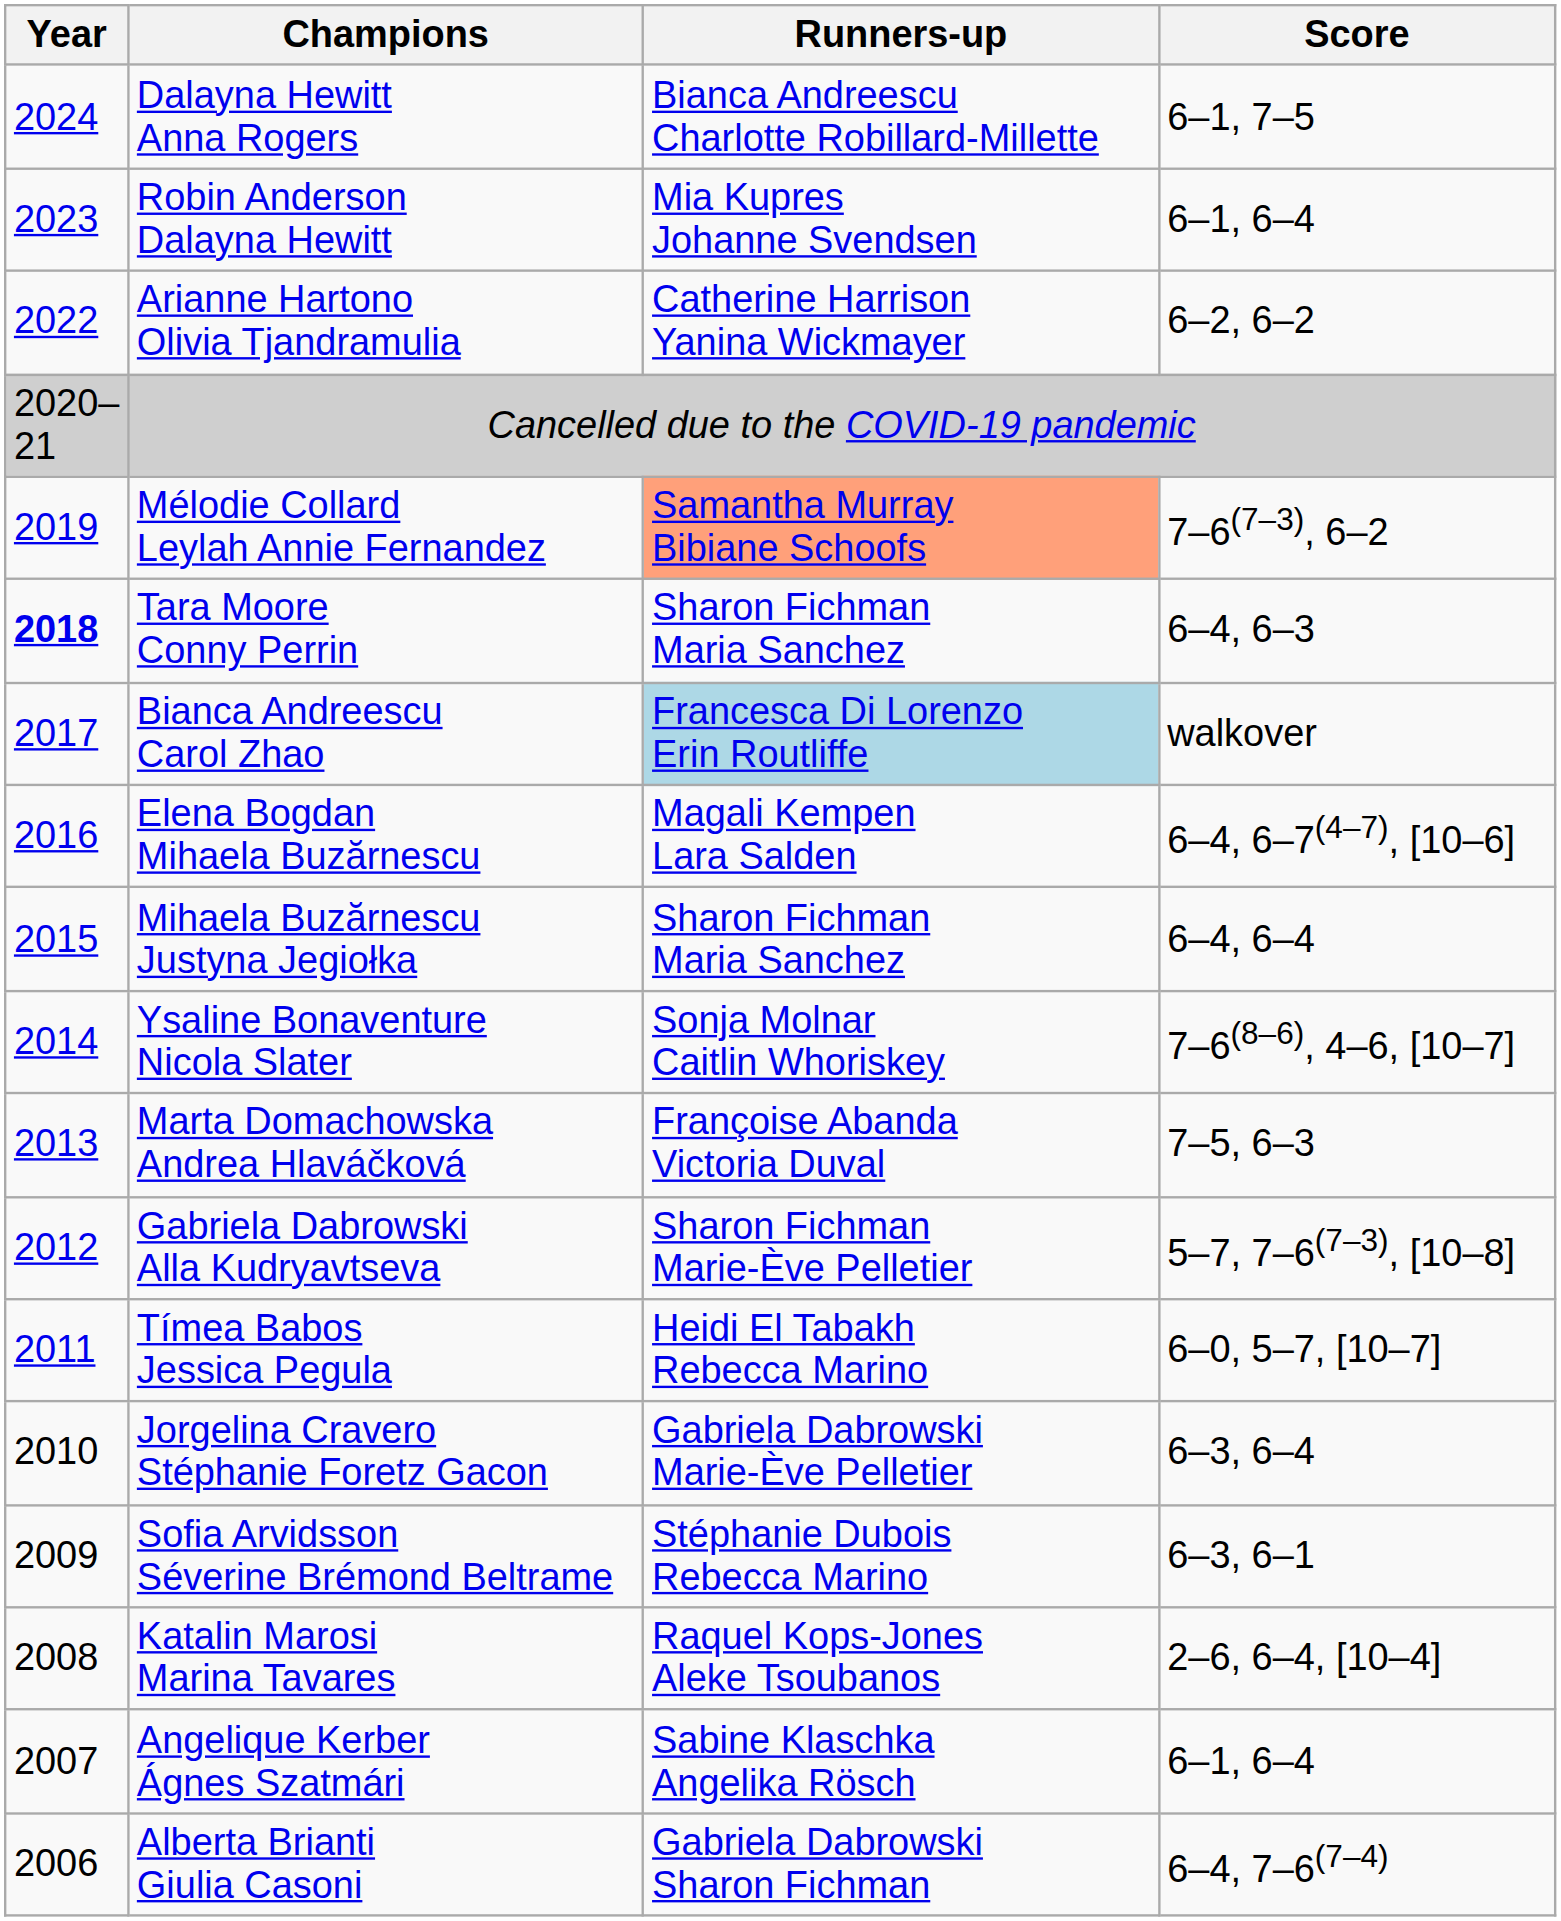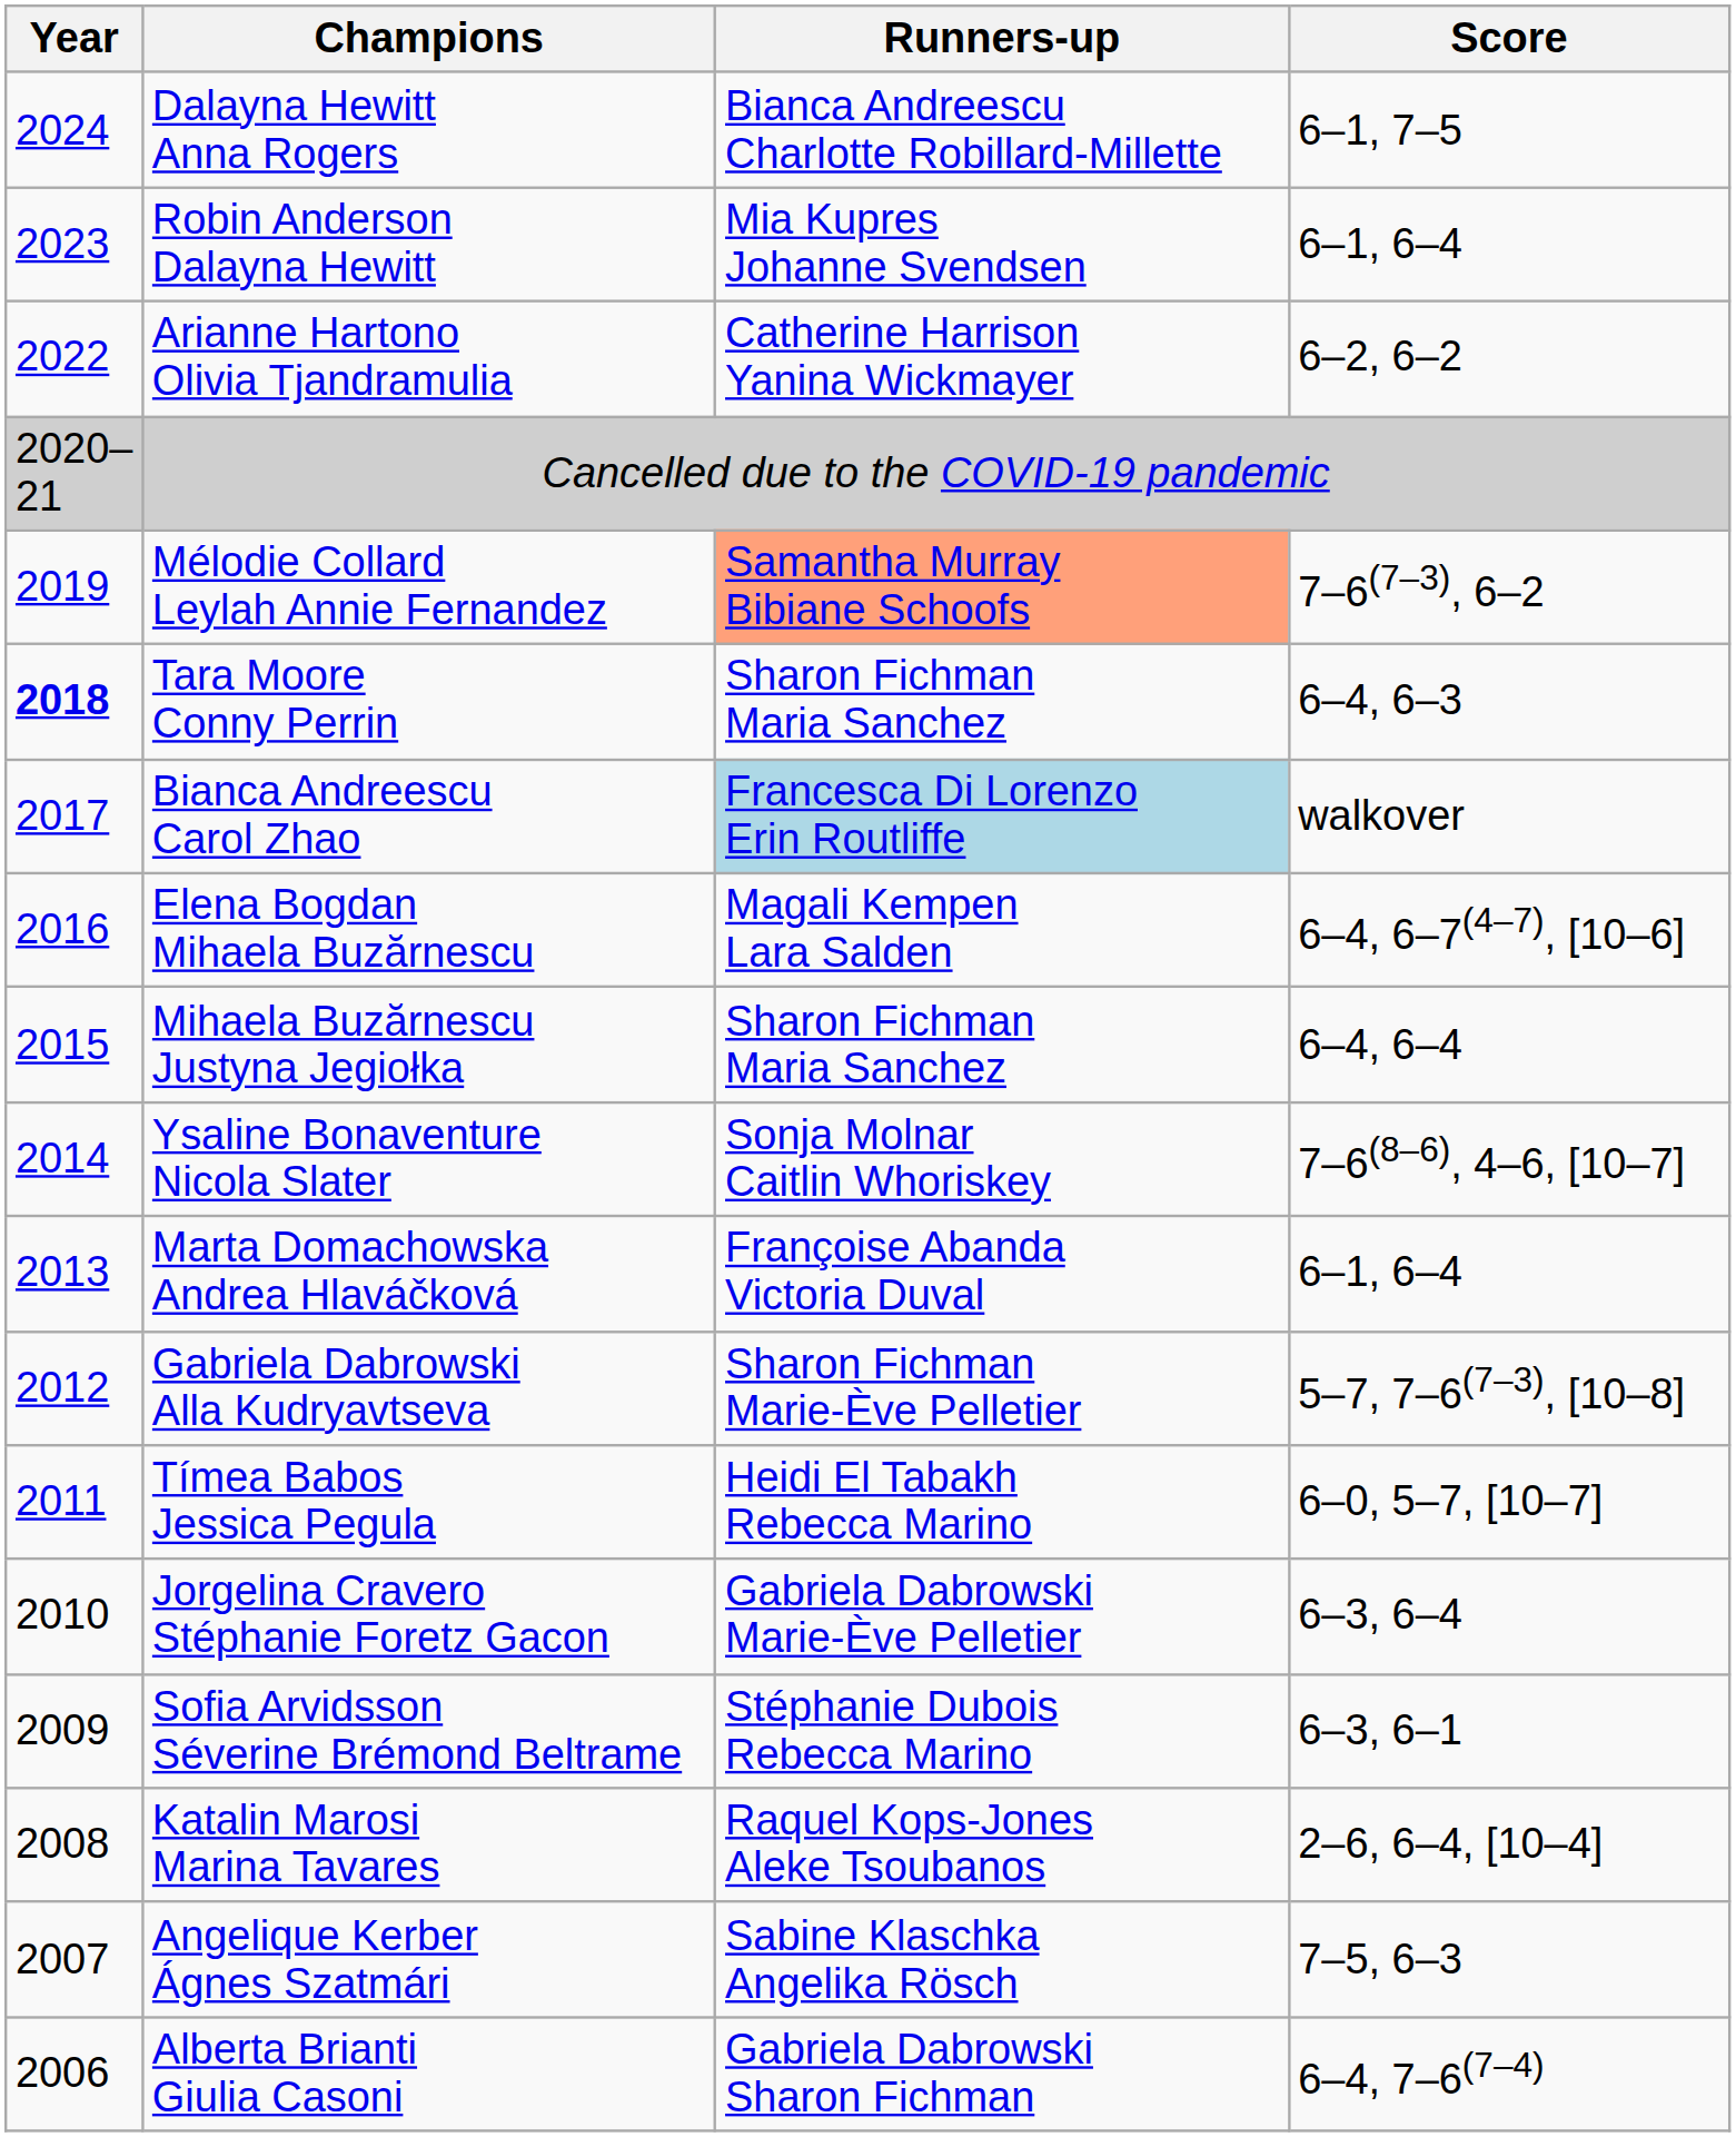 <table class="wikitable">
 <tr>
 <th style="width:40px">Year</th>
 <th style="width:210px">Champions</th>
 <th style="width:210px">Runners-up</th>
 <th style="width:160px">Score</th>
 </tr>
 <tr>
 <td><a href='#'>2024</a></td>
 <td> <a href='#'>Dalayna Hewitt</a> <br>  <a href='#'>Anna Rogers</a></td>
 <td> <a href='#'>Bianca Andreescu</a> <br>  <a href='#'>Charlotte Robillard-Millette</a></td>
 <td>6–1, 7–5</td>
 </tr>
 <tr>
 <td><a href='#'>2023</a></td>
 <td> <a href='#'>Robin Anderson</a> <br>  <a href='#'>Dalayna Hewitt</a></td>
 <td> <a href='#'>Mia Kupres</a> <br>  <a href='#'>Johanne Svendsen</a></td>
 <td>6–1, 6–4</td>
 </tr>
 <tr>
 <td><a href='#'>2022</a></td>
 <td> <a href='#'>Arianne Hartono</a> <br>  <a href='#'>Olivia Tjandramulia</a></td>
 <td> <a href='#'>Catherine Harrison</a> <br>  <a href='#'>Yanina Wickmayer</a></td>
 <td>6–2, 6–2</td>
 </tr>
 <tr>
 <td style="background:#cfcfcf">2020–21</td>
 <td colspan=3 align=center style="background:#cfcfcf"><em>Cancelled due to the <a href='#'>COVID-19 pandemic</a></em></td>
 </tr>
 <tr>
 <td><a href='#'>2019</a></td>
 <td> <a href='#'>Mélodie Collard</a> <br>  <a href='#'>Leylah Annie Fernandez</a></td>
 <td style="background: lightsalmon;"> <a href='#'>Samantha Murray</a> <br>  <a href='#'>Bibiane Schoofs</a></td>
 <td>7–6<sup>(7–3)</sup>, 6–2</td>
 </tr>
 <tr>
 <td><strong><a href='#'>2018</a></strong></td>
 <td> <a href='#'>Tara Moore</a> <br>  <a href='#'>Conny Perrin</a></td>
 <td> <a href='#'>Sharon Fichman</a> <br>  <a href='#'>Maria Sanchez</a></td>
 <td>6–4, 6–3</td>
 </tr>
 <tr>
 <td><a href='#'>2017</a></td>
 <td> <a href='#'>Bianca Andreescu</a> <br>  <a href='#'>Carol Zhao</a></td>
 <td style="background: lightblue;"> <a href='#'>Francesca Di Lorenzo</a> <br>  <a href='#'>Erin Routliffe</a></td>
 <td>walkover</td>
 </tr>
 <tr>
 <td><a href='#'>2016</a></td>
 <td> <a href='#'>Elena Bogdan</a> <br>  <a href='#'>Mihaela Buzărnescu</a></td>
 <td> <a href='#'>Magali Kempen</a> <br>  <a href='#'>Lara Salden</a></td>
 <td>6–4, 6–7<sup>(4–7)</sup>, [10–6]</td>
 </tr>
 <tr>
 <td><a href='#'>2015</a></td>
 <td> <a href='#'>Mihaela Buzărnescu</a> <br>  <a href='#'>Justyna Jegiołka</a></td>
 <td> <a href='#'>Sharon Fichman</a> <br>  <a href='#'>Maria Sanchez</a></td>
 <td>6–4, 6–4</td>
 </tr>
 <tr>
 <td><a href='#'>2014</a></td>
 <td> <a href='#'>Ysaline Bonaventure</a> <br>  <a href='#'>Nicola Slater</a></td>
 <td> <a href='#'>Sonja Molnar</a> <br>  <a href='#'>Caitlin Whoriskey</a></td>
 <td>7–6<sup>(8–6)</sup>, 4–6, [10–7]</td>
 </tr>
 <tr>
 <td><a href='#'>2013</a></td>
 <td> <a href='#'>Marta Domachowska</a> <br>  <a href='#'>Andrea Hlaváčková</a></td>
 <td> <a href='#'>Françoise Abanda</a> <br>  <a href='#'>Victoria Duval</a></td>
-<td>7–5, 6–3</td>
+<td>6–1, 6–4</td>
 </tr>
 <tr>
 <td><a href='#'>2012</a></td>
 <td> <a href='#'>Gabriela Dabrowski</a> <br>  <a href='#'>Alla Kudryavtseva</a></td>
 <td> <a href='#'>Sharon Fichman</a> <br>  <a href='#'>Marie-Ève Pelletier</a></td>
 <td>5–7, 7–6<sup>(7–3)</sup>, [10–8]</td>
 </tr>
 <tr>
 <td><a href='#'>2011</a></td>
 <td> <a href='#'>Tímea Babos</a> <br>  <a href='#'>Jessica Pegula</a></td>
 <td> <a href='#'>Heidi El Tabakh</a> <br>  <a href='#'>Rebecca Marino</a></td>
 <td>6–0, 5–7, [10–7]</td>
 </tr>
 <tr>
 <td>2010</td>
 <td> <a href='#'>Jorgelina Cravero</a> <br>  <a href='#'>Stéphanie Foretz Gacon</a></td>
 <td> <a href='#'>Gabriela Dabrowski</a> <br>  <a href='#'>Marie-Ève Pelletier</a></td>
 <td>6–3, 6–4</td>
 </tr>
 <tr>
 <td>2009</td>
 <td> <a href='#'>Sofia Arvidsson</a> <br>  <a href='#'>Séverine Brémond Beltrame</a></td>
 <td> <a href='#'>Stéphanie Dubois</a> <br>  <a href='#'>Rebecca Marino</a></td>
 <td>6–3, 6–1</td>
 </tr>
 <tr>
 <td>2008</td>
 <td> <a href='#'>Katalin Marosi</a> <br>  <a href='#'>Marina Tavares</a></td>
 <td> <a href='#'>Raquel Kops-Jones</a><br>  <a href='#'>Aleke Tsoubanos</a></td>
 <td>2–6, 6–4, [10–4]</td>
 </tr>
 <tr>
 <td>2007</td>
 <td> <a href='#'>Angelique Kerber</a> <br>  <a href='#'>Ágnes Szatmári</a></td>
 <td> <a href='#'>Sabine Klaschka</a> <br>  <a href='#'>Angelika Rösch</a></td>
-<td>6–1, 6–4</td>
+<td>7–5, 6–3</td>
 </tr>
 <tr>
 <td>2006</td>
 <td> <a href='#'>Alberta Brianti</a> <br>  <a href='#'>Giulia Casoni</a></td>
 <td> <a href='#'>Gabriela Dabrowski</a> <br>  <a href='#'>Sharon Fichman</a></td>
 <td>6–4, 7–6<sup>(7–4)</sup></td>
 </tr>
 </table>
